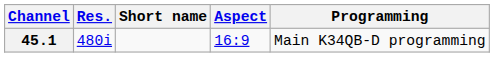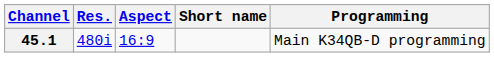 <table class="wikitable">
 <tr>
 <th scope = "col"><a href='#'>Channel</a></th>
 <th scope = "col"><a href='#'>Res.</a></th>
+<th scope = "col"><a href='#'>Aspect</a></th>
 <th scope = "col">Short name</th>
-<th scope = "col"><a href='#'>Aspect</a></th>
 <th scope = "col">Programming</th>
 </tr>
 <tr>
 <th scope = "row">45.1</th>
 <td><a href='#'>480i</a></td>
+<td><a href='#'>16:9</a></td>
 <td></td>
-<td><a href='#'>16:9</a></td>
 <td>Main K34QB-D programming</td>
 </tr>
 </table>
